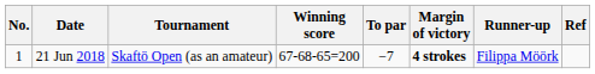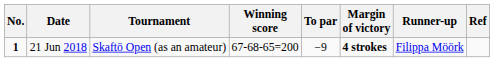 <table class="wikitable" style="font-size:95%;">
 <tr>
 <th>No.</th>
 <th>Date</th>
 <th>Tournament</th>
 <th>Winning<br>score</th>
 <th>To par</th>
 <th>Margin<br>of victory</th>
 <th>Runner-up</th>
 <th>Ref</th>
 </tr>
 <tr>
-<td align=center>1</td>
+<td align=center><strong>1</strong></td>
 <td align=right>21 Jun <a href='#'>2018</a></td>
 <td><a href='#'>Skaftö Open</a> (as an amateur)</td>
 <td align=right>67-68-65=200</td>
-<td align=center>−7</td>
+<td align=center>−9</td>
 <td><strong>4 strokes</strong></td>
 <td> <a href='#'>Filippa Möörk</a></td>
 <td></td>
 </tr>
 </table>
